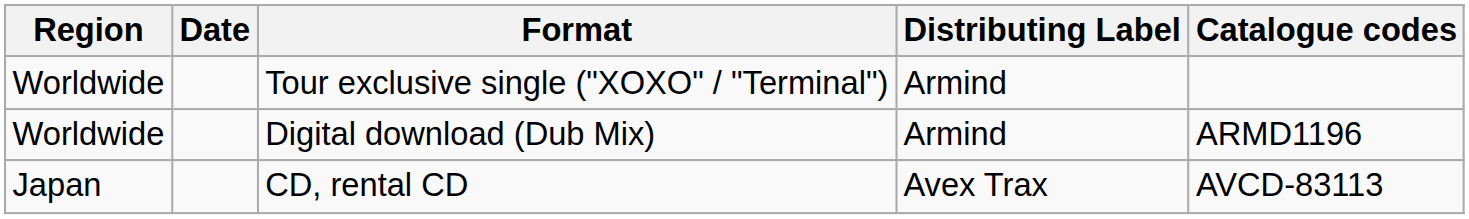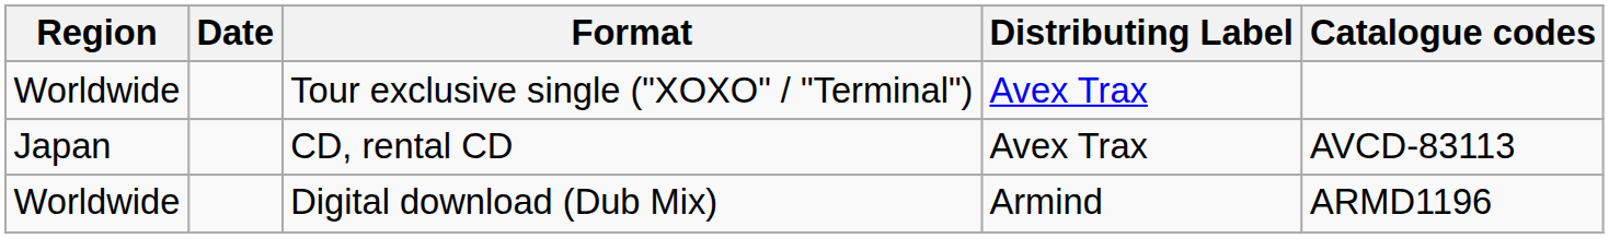 <table class="wikitable">
 <tr>
 <th>Region</th>
 <th>Date</th>
 <th>Format</th>
 <th>Distributing Label</th>
 <th>Catalogue codes</th>
 </tr>
 <tr>
 <td>Worldwide</td>
 <td></td>
 <td>Tour exclusive single ("XOXO" / "Terminal")</td>
-<td>Armind</td>
+<td><a href='#'>Avex Trax</a></td>
 <td></td>
+</tr>
+<tr>
+<td>Japan</td>
+<td></td>
+<td>CD, rental CD</td>
+<td>Avex Trax</td>
+<td>AVCD-83113</td>
 </tr>
 <tr>
 <td>Worldwide</td>
 <td></td>
 <td>Digital download (Dub Mix)</td>
 <td>Armind</td>
 <td>ARMD1196</td>
 </tr>
-<tr>
-<td>Japan</td>
-<td></td>
-<td>CD, rental CD</td>
-<td>Avex Trax</td>
-<td>AVCD-83113</td>
-</tr>
 </table>
